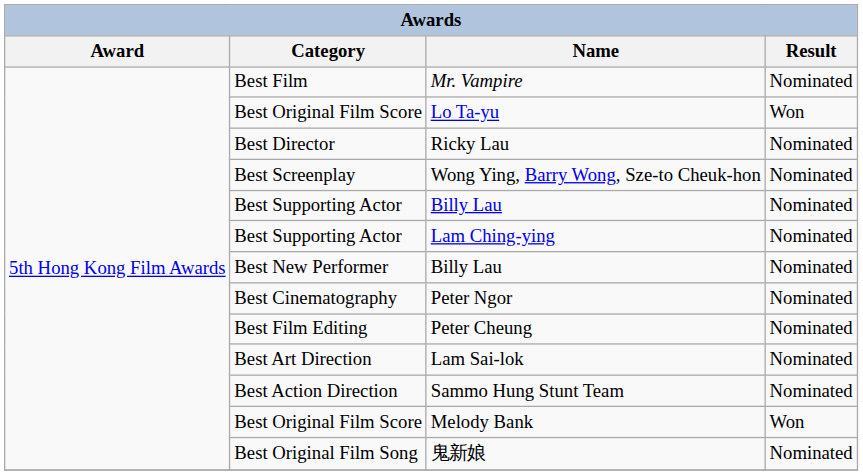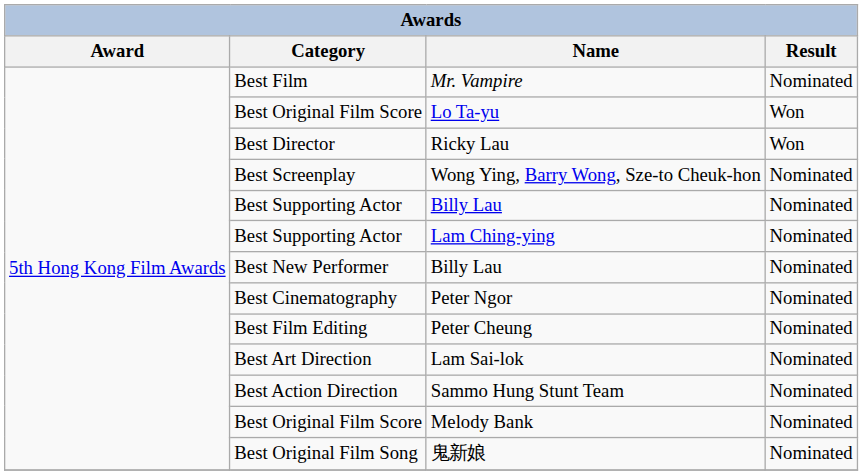 <table class="wikitable" style="font-size:90%;">
 <tr>
 <th colspan="4" style="background:LightSteelBlue;">Awards</th>
 </tr>
 <tr>
 <th>Award</th>
 <th>Category</th>
 <th>Name</th>
 <th>Result</th>
 </tr>
 <tr>
 <td rowspan=13><a href='#'>5th Hong Kong Film Awards</a></td>
 <td>Best Film</td>
 <td><em>Mr. Vampire</em></td>
 <td>Nominated</td>
 </tr>
 <tr>
 <td>Best Original Film Score</td>
 <td><a href='#'>Lo Ta-yu</a></td>
 <td>Won</td>
 </tr>
 <tr>
 <td>Best Director</td>
 <td>Ricky Lau</td>
-<td>Nominated</td>
+<td>Won</td>
 </tr>
 <tr>
 <td>Best Screenplay</td>
 <td>Wong Ying, <a href='#'>Barry Wong</a>, Sze-to Cheuk-hon</td>
 <td>Nominated</td>
 </tr>
 <tr>
 <td>Best Supporting Actor</td>
 <td><a href='#'>Billy Lau</a></td>
 <td>Nominated</td>
 </tr>
 <tr>
 <td>Best Supporting Actor</td>
 <td><a href='#'>Lam Ching-ying</a></td>
 <td>Nominated</td>
 </tr>
 <tr>
 <td>Best New Performer</td>
 <td>Billy Lau</td>
 <td>Nominated</td>
 </tr>
 <tr>
 <td>Best Cinematography</td>
 <td>Peter Ngor</td>
 <td>Nominated</td>
 </tr>
 <tr>
 <td>Best Film Editing</td>
 <td>Peter Cheung</td>
 <td>Nominated</td>
 </tr>
 <tr>
 <td>Best Art Direction</td>
 <td>Lam Sai-lok</td>
 <td>Nominated</td>
 </tr>
 <tr>
 <td>Best Action Direction</td>
 <td>Sammo Hung Stunt Team</td>
 <td>Nominated</td>
 </tr>
 <tr>
 <td>Best Original Film Score</td>
 <td>Melody Bank</td>
-<td>Won</td>
+<td>Nominated</td>
 </tr>
 <tr>
 <td>Best Original Film Song</td>
 <td>鬼新娘</td>
 <td>Nominated</td>
 </tr>
 <tr>
 </tr>
 </table>
